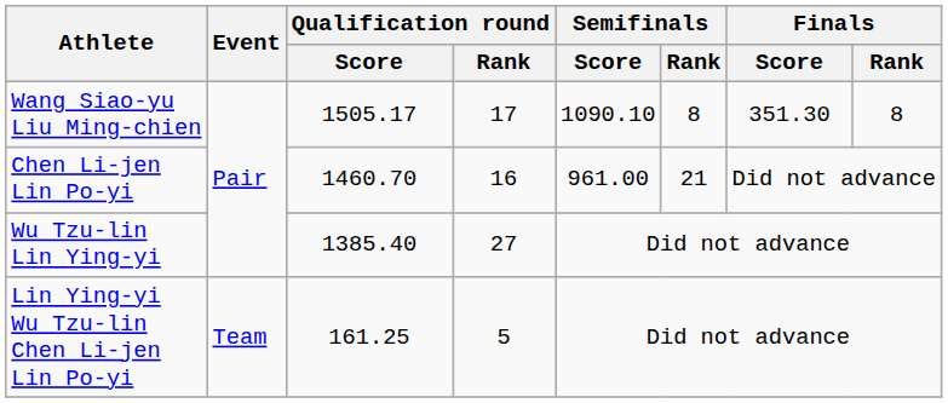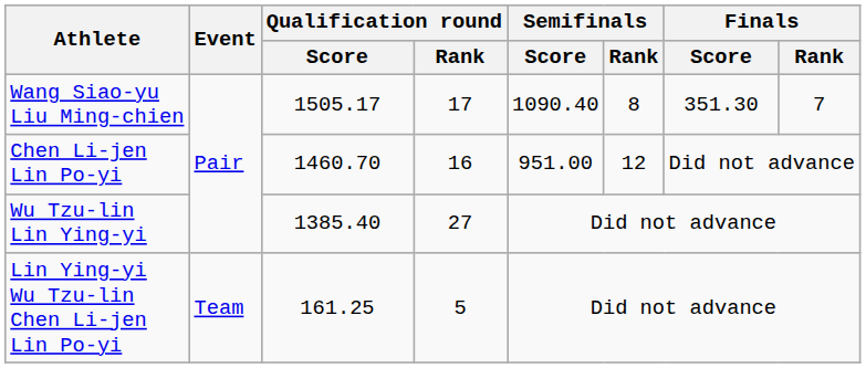 <table class="wikitable" style="font-size:90%; text-align:center">
 <tr>
 <th rowspan="2">Athlete</th>
 <th rowspan="2">Event</th>
 <th colspan="2">Qualification round</th>
 <th colspan="2">Semifinals</th>
 <th colspan="2">Finals</th>
 </tr>
 <tr>
 <th>Score</th>
 <th>Rank</th>
 <th>Score</th>
 <th>Rank</th>
 <th>Score</th>
 <th>Rank</th>
 </tr>
 <tr>
 <td align="left"><a href='#'>Wang Siao-yu</a><br><a href='#'>Liu Ming-chien</a></td>
 <td align="left" rowspan="3"><a href='#'>Pair</a></td>
 <td>1505.17</td>
 <td>17 <strong></strong></td>
-<td>1090.10</td>
+<td>1090.40</td>
 <td>8 <strong></strong></td>
 <td>351.30</td>
-<td>8</td>
+<td>7</td>
 </tr>
 <tr>
 <td align="left"><a href='#'>Chen Li-jen</a><br><a href='#'>Lin Po-yi</a></td>
 <td>1460.70</td>
 <td>16 <strong></strong></td>
-<td>961.00</td>
-<td>21</td>
+<td>951.00</td>
+<td>12</td>
 <td colspan="2">Did not advance</td>
 </tr>
 <tr>
 <td align="left"><a href='#'>Wu Tzu-lin</a><br><a href='#'>Lin Ying-yi</a></td>
 <td>1385.40</td>
 <td>27</td>
 <td colspan="4">Did not advance</td>
 </tr>
 <tr>
 <td align="left"><a href='#'>Lin Ying-yi</a><br><a href='#'>Wu Tzu-lin</a><br><a href='#'>Chen Li-jen</a><br><a href='#'>Lin Po-yi</a></td>
 <td align="left"><a href='#'>Team</a></td>
 <td>161.25</td>
 <td>5</td>
 <td colspan="4">Did not advance</td>
 </tr>
 </table>
